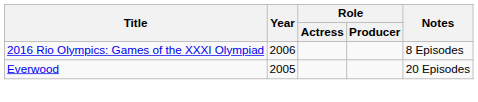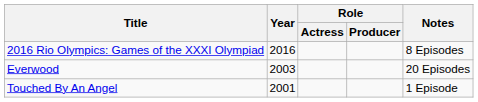 <table class="wikitable sortable">
 <tr>
 <th rowspan="2">Title</th>
 <th rowspan="2">Year</th>
 <th colspan="2">Role</th>
 <th rowspan="2">Notes</th>
 </tr>
 <tr>
 <th>Actress</th>
 <th>Producer</th>
 </tr>
 <tr>
 <td><a href='#'>2016 Rio Olympics: Games of the XXXI Olympiad</a></td>
-<td>2006</td>
+<td>2016</td>
 <td></td>
 <td></td>
 <td>8 Episodes</td>
 </tr>
 <tr>
 <td><a href='#'>Everwood</a></td>
-<td>2005</td>
+<td>2003</td>
 <td></td>
 <td></td>
 <td>20 Episodes</td>
 </tr>
+<tr>
+<td><a href='#'>Touched By An Angel</a></td>
+<td>2001</td>
+<td></td>
+<td></td>
+<td>1 Episode</td>
+</tr>
 </table>
